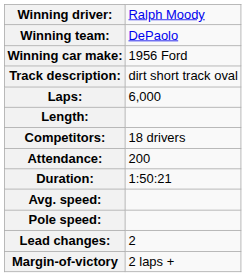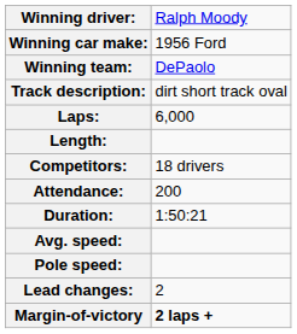 <table class="wikitable" style=text-align:left>
 <tr>
 <th>Winning driver:</th>
 <td><a href='#'>Ralph Moody</a></td>
 </tr>
 <tr>
+<th>Winning car make:</th>
+<td>1956 Ford</td>
+</tr>
+<tr>
 <th>Winning team:</th>
 <td><a href='#'>DePaolo</a></td>
-</tr>
-<tr>
-<th>Winning car make:</th>
-<td>1956 Ford</td>
 </tr>
 <tr>
 <th>Track description:</th>
 <td> dirt short track oval</td>
 </tr>
 <tr>
 <th>Laps:</th>
 <td>6,000</td>
 </tr>
 <tr>
 <th>Length:</th>
 <td></td>
 </tr>
 <tr>
 <th>Competitors:</th>
 <td>18 drivers</td>
 </tr>
 <tr>
 <th>Attendance:</th>
 <td>200</td>
 </tr>
 <tr>
 <th>Duration:</th>
 <td>1:50:21</td>
 </tr>
 <tr>
 <th>Avg. speed:</th>
 <td></td>
 </tr>
 <tr>
 <th>Pole speed:</th>
 <td></td>
 </tr>
 <tr>
 <th>Lead changes:</th>
 <td>2</td>
 </tr>
 <tr>
 <th>Margin-of-victory</th>
-<td>2 laps +</td>
+<td><strong>2 laps +</strong></td>
 </tr>
 </table>
